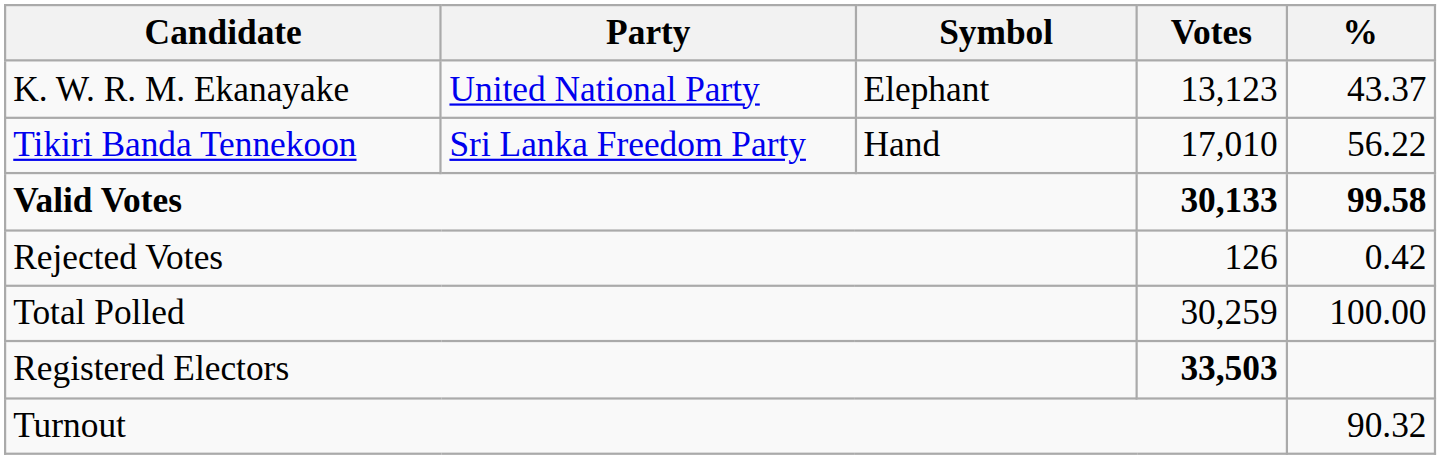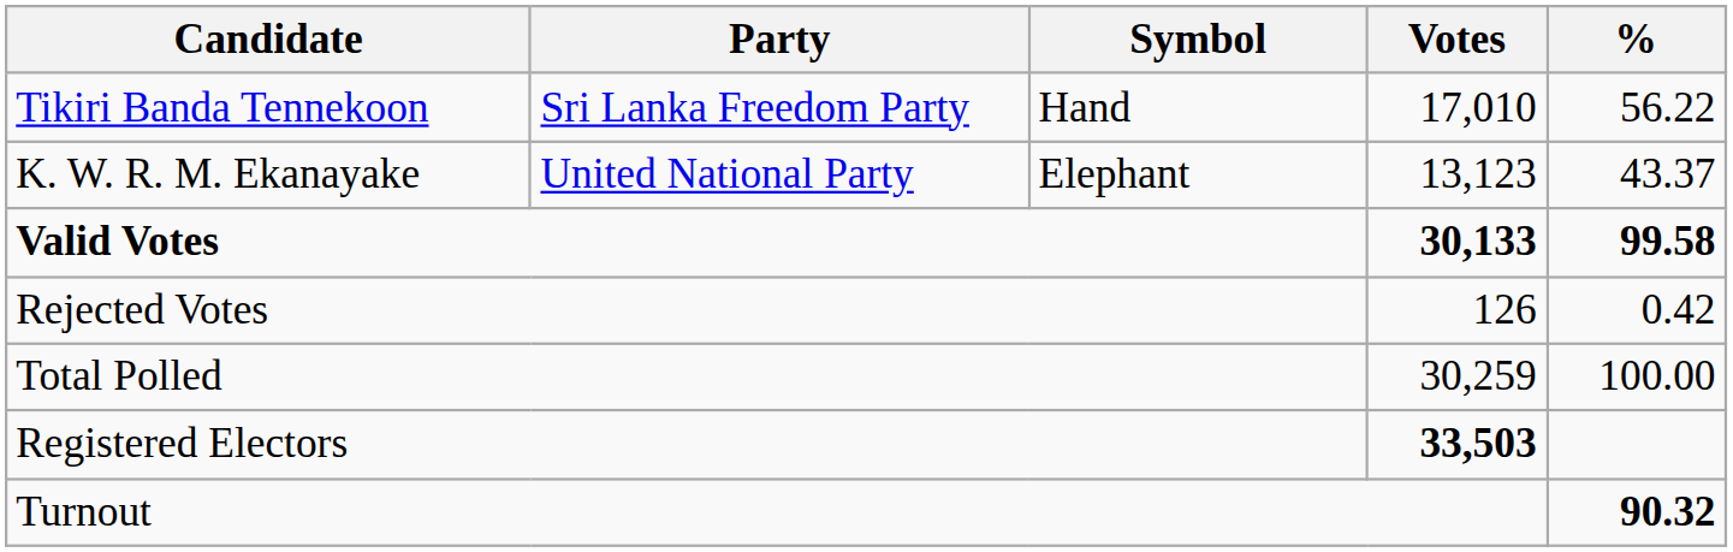 <table class="wikitable" border="1" style="text-align:right;">
 <tr>
 <th align=left width="190">Candidate</th>
 <th align=left width="180">Party</th>
 <th align=left width="120">Symbol</th>
 <th align=left width="60">Votes</th>
 <th align=left width="60">%</th>
 </tr>
 <tr>
+<td align=left><a href='#'>Tikiri Banda Tennekoon</a></td>
+<td align=left><a href='#'>Sri Lanka Freedom Party</a></td>
+<td align=left>Hand</td>
+<td align=right>17,010</td>
+<td align=right>56.22</td>
+</tr>
+<tr>
 <td align=left>K. W. R. M. Ekanayake</td>
 <td align=left><a href='#'>United National Party</a></td>
 <td align=left>Elephant</td>
 <td align=right>13,123</td>
 <td align=right>43.37</td>
-</tr>
-<tr>
-<td align=left><a href='#'>Tikiri Banda Tennekoon</a></td>
-<td align=left><a href='#'>Sri Lanka Freedom Party</a></td>
-<td align=left>Hand</td>
-<td align=right>17,010</td>
-<td align=right>56.22</td>
 </tr>
 <tr>
 <td align=left colspan=3><strong>Valid Votes</strong></td>
 <td align=right><strong>30,133</strong></td>
 <td><strong>99.58</strong></td>
 </tr>
 <tr>
 <td align=left colspan=3>Rejected Votes</td>
 <td align=right>126</td>
 <td align=right>0.42</td>
 </tr>
 <tr>
 <td align=left colspan=3>Total Polled</td>
 <td align=right>30,259</td>
 <td align=right>100.00</td>
 </tr>
 <tr>
 <td align=left colspan=3>Registered Electors</td>
 <td align=right><strong>33,503</strong></td>
 <td></td>
 </tr>
 <tr>
 <td align=left colspan=4>Turnout</td>
-<td align=right>90.32</td>
+<td align=right><strong>90.32</strong></td>
 </tr>
 </table>
